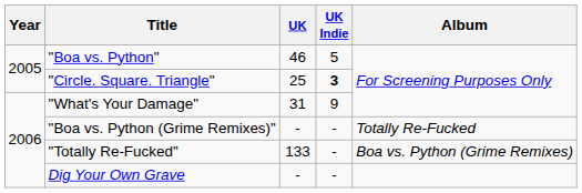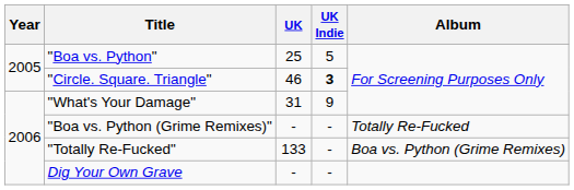 <table class="wikitable">
 <tr>
 <th>Year</th>
 <th>Title</th>
 <th style="width:2em"><small><a href='#'>UK</a></small></th>
 <th style="width:2em"><small><a href='#'>UK Indie</a></small></th>
 <th>Album</th>
 </tr>
 <tr>
 <td rowspan="2">2005</td>
 <td>"<a href='#'>Boa vs. Python</a>"</td>
-<td align="center">46</td>
+<td align="center">25</td>
 <td align="center">5</td>
 <td rowspan="3"><em><a href='#'>For Screening Purposes Only</a></em></td>
 </tr>
 <tr>
 <td>"<a href='#'>Circle. Square. Triangle</a>"</td>
-<td align="center">25</td>
+<td align="center">46</td>
 <td align="center"><strong>3</strong></td>
 </tr>
 <tr>
 <td rowspan="4">2006</td>
 <td>"What's Your Damage"</td>
 <td align="center">31</td>
 <td align="center">9</td>
 </tr>
 <tr>
 <td>"Boa vs. Python (Grime Remixes)"</td>
 <td align="center">-</td>
 <td align="center">-</td>
 <td rowspan="1"><em>Totally Re-Fucked</em></td>
 </tr>
 <tr>
 <td>"Totally Re-Fucked"</td>
 <td align="center">133</td>
 <td align="center">-</td>
 <td rowspan="1"><em>Boa vs. Python (Grime Remixes)</em></td>
 </tr>
 <tr>
 <td><em><a href='#'>Dig Your Own Grave</a></em></td>
 <td align="center">-</td>
 <td align="center">-</td>
 <td rowspan="1"></td>
 </tr>
 </table>
